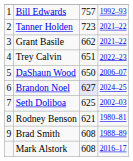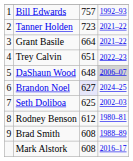 <table class="wikitable">
 <tr>
 </tr>
 <tr>
 <td>1</td>
 <td><a href='#'>Bill Edwards</a></td>
 <td>757</td>
 <td style="font-size:80%;"><a href='#'>1992–93</a></td>
 </tr>
 <tr>
 <td>2</td>
 <td><a href='#'>Tanner Holden</a></td>
 <td>723</td>
 <td style="font-size:80%;"><a href='#'>2021–22</a></td>
 </tr>
 <tr>
 <td>3</td>
 <td>Grant Basile</td>
-<td>662</td>
+<td>664</td>
 <td style="font-size:80%;"><a href='#'>2021–22</a></td>
 </tr>
 <tr>
 <td>4</td>
 <td>Trey Calvin</td>
 <td>651</td>
 <td style="font-size:80%;"><a href='#'>2022–23</a></td>
 </tr>
 <tr>
 <td>5</td>
 <td><a href='#'>DaShaun Wood</a></td>
-<td>650</td>
-<td style="font-size:80%;"><a href='#'>2006–07</a></td>
+<td>648</td>
+<td style="background: lightgrey; font-size:80%;"><a href='#'>2006–07</a></td>
 </tr>
 <tr>
 <td>6</td>
 <td><a href='#'>Brandon Noel</a></td>
 <td style="background: lavender;">627</td>
 <td style="font-size:80%;"><a href='#'>2024–25</a></td>
 </tr>
 <tr>
 <td>7</td>
 <td><a href='#'>Seth Doliboa</a></td>
 <td>625</td>
 <td style="font-size:80%;"><a href='#'>2002–03</a></td>
 </tr>
 <tr>
 <td>8</td>
 <td>Rodney Benson</td>
-<td>621</td>
+<td>612</td>
 <td style="font-size:80%;"><a href='#'>1980–81</a></td>
 </tr>
 <tr>
 <td>9</td>
 <td>Brad Smith</td>
 <td>608</td>
 <td style="font-size:80%;"><a href='#'>1988–89</a></td>
 </tr>
 <tr>
 <td></td>
 <td>Mark Alstork</td>
 <td>608</td>
 <td style="font-size:80%;"><a href='#'>2016–17</a></td>
 </tr>
 </table>
